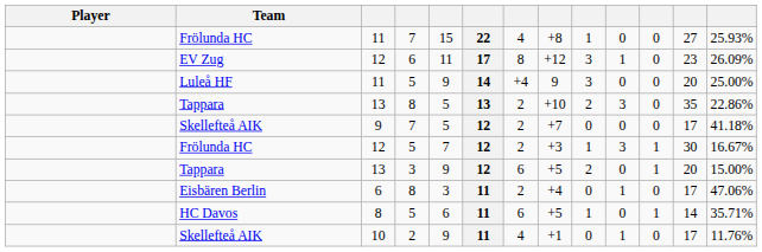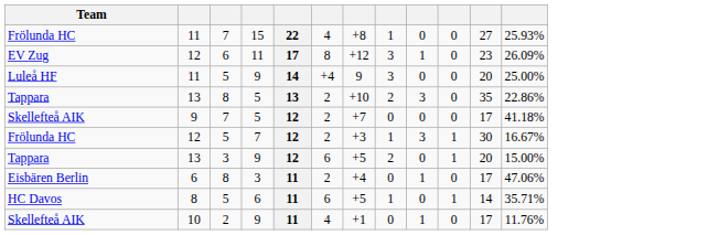 <table class="wikitable sortable" style="text-align: center">
 <tr>
-<th style="width: 12em;">Player</th>
 <th style="width: 13em;">Team</th>
 <th style="width: 2em;"></th>
 <th style="width: 2em;"></th>
 <th style="width: 2em;"></th>
 <th style="width: 2.5em;"></th>
 <th style="width: 2em;"></th>
 <th data-sort-type="number" style="width: 2em;"></th>
 <th style="width: 2em;"></th>
 <th style="width: 2em;"></th>
 <th style="width: 2em;"></th>
 <th style="width: 2em;"></th>
 <th style="width: 2em;"></th>
 </tr>
 <tr>
-<td style="text-align:left;"> </td>
 <td style="text-align:left;"> <a href='#'>Frölunda HC</a></td>
 <td>11</td>
 <td>7</td>
 <td>15</td>
 <th>22</th>
 <td>4</td>
 <td>+8</td>
 <td>1</td>
 <td>0</td>
 <td>0</td>
 <td>27</td>
 <td>25.93%</td>
 </tr>
 <tr>
-<td style="text-align:left;"> </td>
 <td style="text-align:left;"> <a href='#'>EV Zug</a></td>
 <td>12</td>
 <td>6</td>
 <td>11</td>
 <th>17</th>
 <td>8</td>
 <td>+12</td>
 <td>3</td>
 <td>1</td>
 <td>0</td>
 <td>23</td>
 <td>26.09%</td>
 </tr>
 <tr>
-<td style="text-align:left;"> </td>
 <td style="text-align:left;"> <a href='#'>Luleå HF</a></td>
 <td>11</td>
 <td>5</td>
 <td>9</td>
 <th>14</th>
 <td>+4</td>
 <td>9</td>
 <td>3</td>
 <td>0</td>
 <td>0</td>
 <td>20</td>
 <td>25.00%</td>
 </tr>
 <tr>
-<td style="text-align:left;"> </td>
 <td style="text-align:left;"> <a href='#'>Tappara</a></td>
 <td>13</td>
 <td>8</td>
 <td>5</td>
 <th>13</th>
 <td>2</td>
 <td>+10</td>
 <td>2</td>
 <td>3</td>
 <td>0</td>
 <td>35</td>
 <td>22.86%</td>
 </tr>
 <tr>
-<td style="text-align:left;"> </td>
 <td style="text-align:left;"> <a href='#'>Skellefteå AIK</a></td>
 <td>9</td>
 <td>7</td>
 <td>5</td>
 <th>12</th>
 <td>2</td>
 <td>+7</td>
 <td>0</td>
 <td>0</td>
 <td>0</td>
 <td>17</td>
 <td>41.18%</td>
 </tr>
 <tr>
-<td style="text-align:left;"> </td>
 <td style="text-align:left;"> <a href='#'>Frölunda HC</a></td>
 <td>12</td>
 <td>5</td>
 <td>7</td>
 <th>12</th>
 <td>2</td>
 <td>+3</td>
 <td>1</td>
 <td>3</td>
 <td>1</td>
 <td>30</td>
 <td>16.67%</td>
 </tr>
 <tr>
-<td style="text-align:left;"> </td>
 <td style="text-align:left;"> <a href='#'>Tappara</a></td>
 <td>13</td>
 <td>3</td>
 <td>9</td>
 <th>12</th>
 <td>6</td>
 <td>+5</td>
 <td>2</td>
 <td>0</td>
 <td>1</td>
 <td>20</td>
 <td>15.00%</td>
 </tr>
 <tr>
-<td style="text-align:left;"> </td>
 <td style="text-align:left;"> <a href='#'>Eisbären Berlin</a></td>
 <td>6</td>
 <td>8</td>
 <td>3</td>
 <th>11</th>
 <td>2</td>
 <td>+4</td>
 <td>0</td>
 <td>1</td>
 <td>0</td>
 <td>17</td>
 <td>47.06%</td>
 </tr>
 <tr>
-<td style="text-align:left;"> </td>
 <td style="text-align:left;"> <a href='#'>HC Davos</a></td>
 <td>8</td>
 <td>5</td>
 <td>6</td>
 <th>11</th>
 <td>6</td>
 <td>+5</td>
 <td>1</td>
 <td>0</td>
 <td>1</td>
 <td>14</td>
 <td>35.71%</td>
 </tr>
 <tr>
-<td style="text-align:left;"> </td>
 <td style="text-align:left;"> <a href='#'>Skellefteå AIK</a></td>
 <td>10</td>
 <td>2</td>
 <td>9</td>
 <th>11</th>
 <td>4</td>
 <td>+1</td>
 <td>0</td>
 <td>1</td>
 <td>0</td>
 <td>17</td>
 <td>11.76%</td>
 </tr>
 </table>
